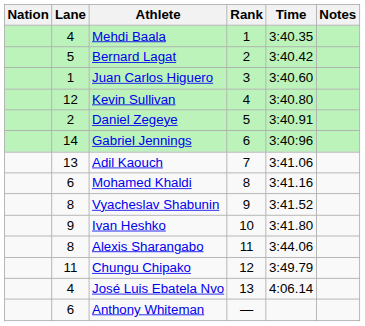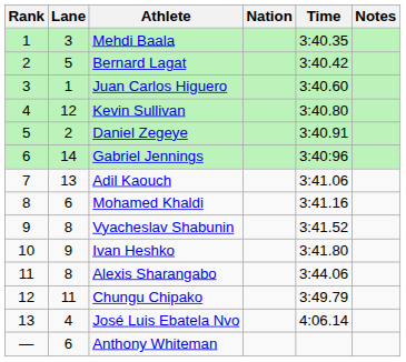 <table class="wikitable sortable" style="text-align:center">
 <tr>
-<th>Nation</th>
+<th>Rank</th>
 <th>Lane</th>
 <th>Athlete</th>
-<th>Rank</th>
+<th>Nation</th>
 <th>Time</th>
 <th>Notes</th>
 </tr>
 <tr bgcolor=bbf3bb>
+<td>1</td>
+<td>3</td>
+<td align="left"><a href='#'>Mehdi Baala</a></td>
 <td align="left"></td>
-<td>4</td>
-<td align="left"><a href='#'>Mehdi Baala</a></td>
-<td>1</td>
 <td>3:40.35</td>
 <td></td>
 </tr>
 <tr bgcolor=bbf3bb>
-<td align="left"></td>
+<td>2</td>
 <td>5</td>
 <td align="left"><a href='#'>Bernard Lagat</a></td>
-<td>2</td>
+<td align="left"></td>
 <td>3:40.42</td>
 <td></td>
 </tr>
 <tr bgcolor=bbf3bb>
-<td align="left"></td>
+<td>3</td>
 <td>1</td>
 <td align="left"><a href='#'>Juan Carlos Higuero</a></td>
-<td>3</td>
+<td align="left"></td>
 <td>3:40.60</td>
 <td></td>
 </tr>
 <tr bgcolor=bbf3bb>
-<td align="left"></td>
+<td>4</td>
 <td>12</td>
 <td align="left"><a href='#'>Kevin Sullivan</a></td>
-<td>4</td>
+<td align="left"></td>
 <td>3:40.80</td>
 <td></td>
 </tr>
 <tr bgcolor=bbf3bb>
-<td align="left"></td>
+<td>5</td>
 <td>2</td>
 <td align="left"><a href='#'>Daniel Zegeye</a></td>
-<td>5</td>
+<td align="left"></td>
 <td>3:40.91</td>
 <td></td>
 </tr>
 <tr bgcolor=bbf3bb>
-<td align="left"></td>
+<td>6</td>
 <td>14</td>
 <td align="left"><a href='#'>Gabriel Jennings</a></td>
-<td>6</td>
+<td align="left"></td>
 <td>3:40:96</td>
 <td></td>
 </tr>
 <tr>
-<td align="left"></td>
+<td>7</td>
 <td>13</td>
 <td align="left"><a href='#'>Adil Kaouch</a></td>
-<td>7</td>
+<td align="left"></td>
 <td>3:41.06</td>
 <td></td>
 </tr>
 <tr>
-<td align="left"></td>
+<td>8</td>
 <td>6</td>
 <td align="left"><a href='#'>Mohamed Khaldi</a></td>
-<td>8</td>
+<td align="left"></td>
 <td>3:41.16</td>
 <td></td>
 </tr>
 <tr>
-<td align="left"></td>
+<td>9</td>
 <td>8</td>
 <td align="left"><a href='#'>Vyacheslav Shabunin</a></td>
-<td>9</td>
+<td align="left"></td>
 <td>3:41.52</td>
 <td></td>
 </tr>
 <tr>
-<td align="left"></td>
+<td>10</td>
 <td>9</td>
 <td align="left"><a href='#'>Ivan Heshko</a></td>
-<td>10</td>
+<td align="left"></td>
 <td>3:41.80</td>
 <td></td>
 </tr>
 <tr>
-<td align="left"></td>
+<td>11</td>
 <td>8</td>
 <td align="left"><a href='#'>Alexis Sharangabo</a></td>
-<td>11</td>
+<td align="left"></td>
 <td>3:44.06</td>
 <td></td>
 </tr>
 <tr>
-<td align="left"></td>
+<td>12</td>
 <td>11</td>
 <td align="left"><a href='#'>Chungu Chipako</a></td>
-<td>12</td>
+<td align="left"></td>
 <td>3:49.79</td>
 <td></td>
 </tr>
 <tr>
-<td align="left"></td>
+<td>13</td>
 <td>4</td>
 <td align="left"><a href='#'>José Luis Ebatela Nvo</a></td>
-<td>13</td>
+<td align="left"></td>
 <td>4:06.14</td>
 <td></td>
 </tr>
 <tr>
-<td align="left"></td>
+<td data-sort-value=14>—</td>
 <td>6</td>
 <td align="left"><a href='#'>Anthony Whiteman</a></td>
-<td data-sort-value=14>—</td>
+<td align="left"></td>
 <td></td>
 <td></td>
 </tr>
 </table>
